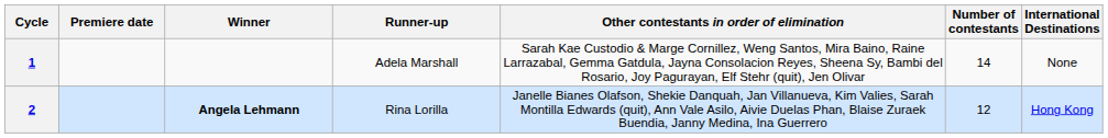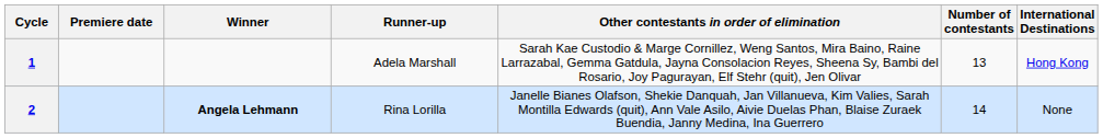 <table class="wikitable" style="font-size:90%; width:100%; text-align: center;">
 <tr>
 <th style="width:5%;">Cycle</th>
 <th style="width:10%;">Premiere date</th>
 <th width=16%>Winner</th>
 <th width=16%>Runner-up</th>
 <th style="width:43%;">Other contestants <em>in order of elimination</em></th>
 <th style="width:3%;">Number of contestants</th>
 <th style="width:8%;">International Destinations</th>
 </tr>
 <tr>
 <th><strong><a href='#'>1</a></strong></th>
 <td></td>
 <td><strong></strong></td>
 <td>Adela Marshall</td>
 <td>Sarah Kae Custodio & Marge Cornillez, Weng Santos, Mira Baino, Raine Larrazabal, Gemma Gatdula, Jayna Consolacion Reyes, Sheena Sy, Bambi del Rosario, Joy Pagurayan, Elf Stehr (quit), Jen Olivar</td>
-<td>14</td>
-<td>None</td>
+<td>13</td>
+<td><a href='#'>Hong Kong</a></td>
 </tr>
 <tr style="background: #D0E6FF">
 <th><a href='#'>2</a></th>
 <td></td>
 <td><strong>Angela Lehmann</strong></td>
 <td>Rina Lorilla</td>
 <td>Janelle Bianes Olafson, Shekie Danquah, Jan Villanueva, Kim Valies, Sarah Montilla Edwards (quit), Ann Vale Asilo, Aivie Duelas Phan, Blaise Zuraek Buendia, Janny Medina, Ina Guerrero</td>
-<td>12</td>
-<td><a href='#'>Hong Kong</a></td>
+<td>14</td>
+<td>None</td>
 </tr>
 </table>
